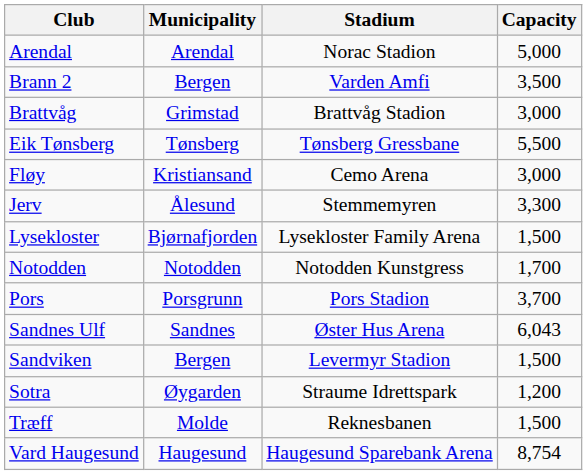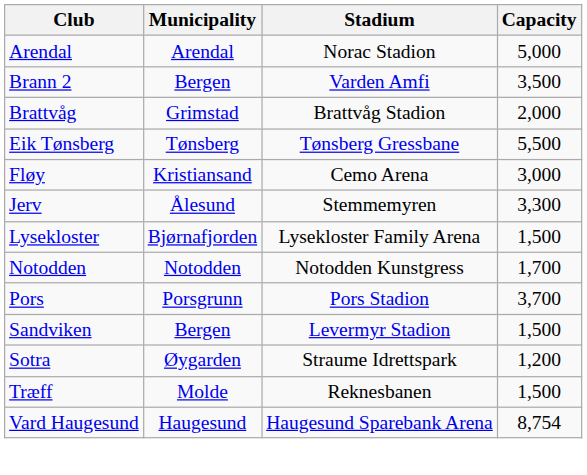 <table class="wikitable sortable" style="text-align:center;">
 <tr>
 <th>Club</th>
 <th>Municipality</th>
 <th>Stadium</th>
 <th>Capacity</th>
 </tr>
 <tr>
 <td style="text-align:left;"><a href='#'>Arendal</a></td>
 <td><a href='#'>Arendal</a></td>
 <td>Norac Stadion</td>
 <td>5,000</td>
 </tr>
 <tr>
 <td style="text-align:left;"><a href='#'>Brann 2</a></td>
 <td><a href='#'>Bergen</a></td>
 <td><a href='#'>Varden Amfi</a></td>
 <td>3,500</td>
 </tr>
 <tr>
 <td style="text-align:left;"><a href='#'>Brattvåg</a></td>
 <td><a href='#'>Grimstad</a></td>
 <td>Brattvåg Stadion</td>
-<td>3,000</td>
+<td>2,000</td>
 </tr>
 <tr>
 <td style="text-align:left;"><a href='#'>Eik Tønsberg</a></td>
 <td><a href='#'>Tønsberg</a></td>
 <td><a href='#'>Tønsberg Gressbane</a></td>
 <td>5,500</td>
 </tr>
 <tr>
 <td style="text-align:left;"><a href='#'>Fløy</a></td>
 <td><a href='#'>Kristiansand</a></td>
 <td>Cemo Arena</td>
 <td>3,000</td>
 </tr>
 <tr>
 <td style="text-align:left;"><a href='#'>Jerv</a></td>
 <td><a href='#'>Ålesund</a></td>
 <td>Stemmemyren</td>
 <td>3,300</td>
 </tr>
 <tr>
 <td style="text-align:left;"><a href='#'>Lysekloster</a></td>
 <td><a href='#'>Bjørnafjorden</a></td>
 <td>Lysekloster Family Arena</td>
 <td>1,500</td>
 </tr>
 <tr>
 <td style="text-align:left;"><a href='#'>Notodden</a></td>
 <td><a href='#'>Notodden</a></td>
 <td>Notodden Kunstgress</td>
 <td>1,700</td>
 </tr>
 <tr>
 <td style="text-align:left;"><a href='#'>Pors</a></td>
 <td><a href='#'>Porsgrunn</a></td>
 <td><a href='#'>Pors Stadion</a></td>
 <td>3,700</td>
 </tr>
 <tr>
-<td style="text-align:left;"><a href='#'>Sandnes Ulf</a></td>
-<td><a href='#'>Sandnes</a></td>
-<td><a href='#'>Øster Hus Arena</a></td>
-<td>6,043</td>
-</tr>
-<tr>
 <td style="text-align:left;"><a href='#'>Sandviken</a></td>
 <td><a href='#'>Bergen</a></td>
 <td><a href='#'>Levermyr Stadion</a></td>
 <td>1,500</td>
 </tr>
 <tr>
 <td style="text-align:left;"><a href='#'>Sotra</a></td>
 <td><a href='#'>Øygarden</a></td>
 <td>Straume Idrettspark</td>
 <td>1,200</td>
 </tr>
 <tr>
 <td style="text-align:left;"><a href='#'>Træff</a></td>
 <td><a href='#'>Molde</a></td>
 <td>Reknesbanen</td>
 <td>1,500</td>
 </tr>
 <tr>
 <td style="text-align:left;"><a href='#'>Vard Haugesund</a></td>
 <td><a href='#'>Haugesund</a></td>
 <td><a href='#'>Haugesund Sparebank Arena</a></td>
 <td>8,754</td>
 </tr>
 </table>
